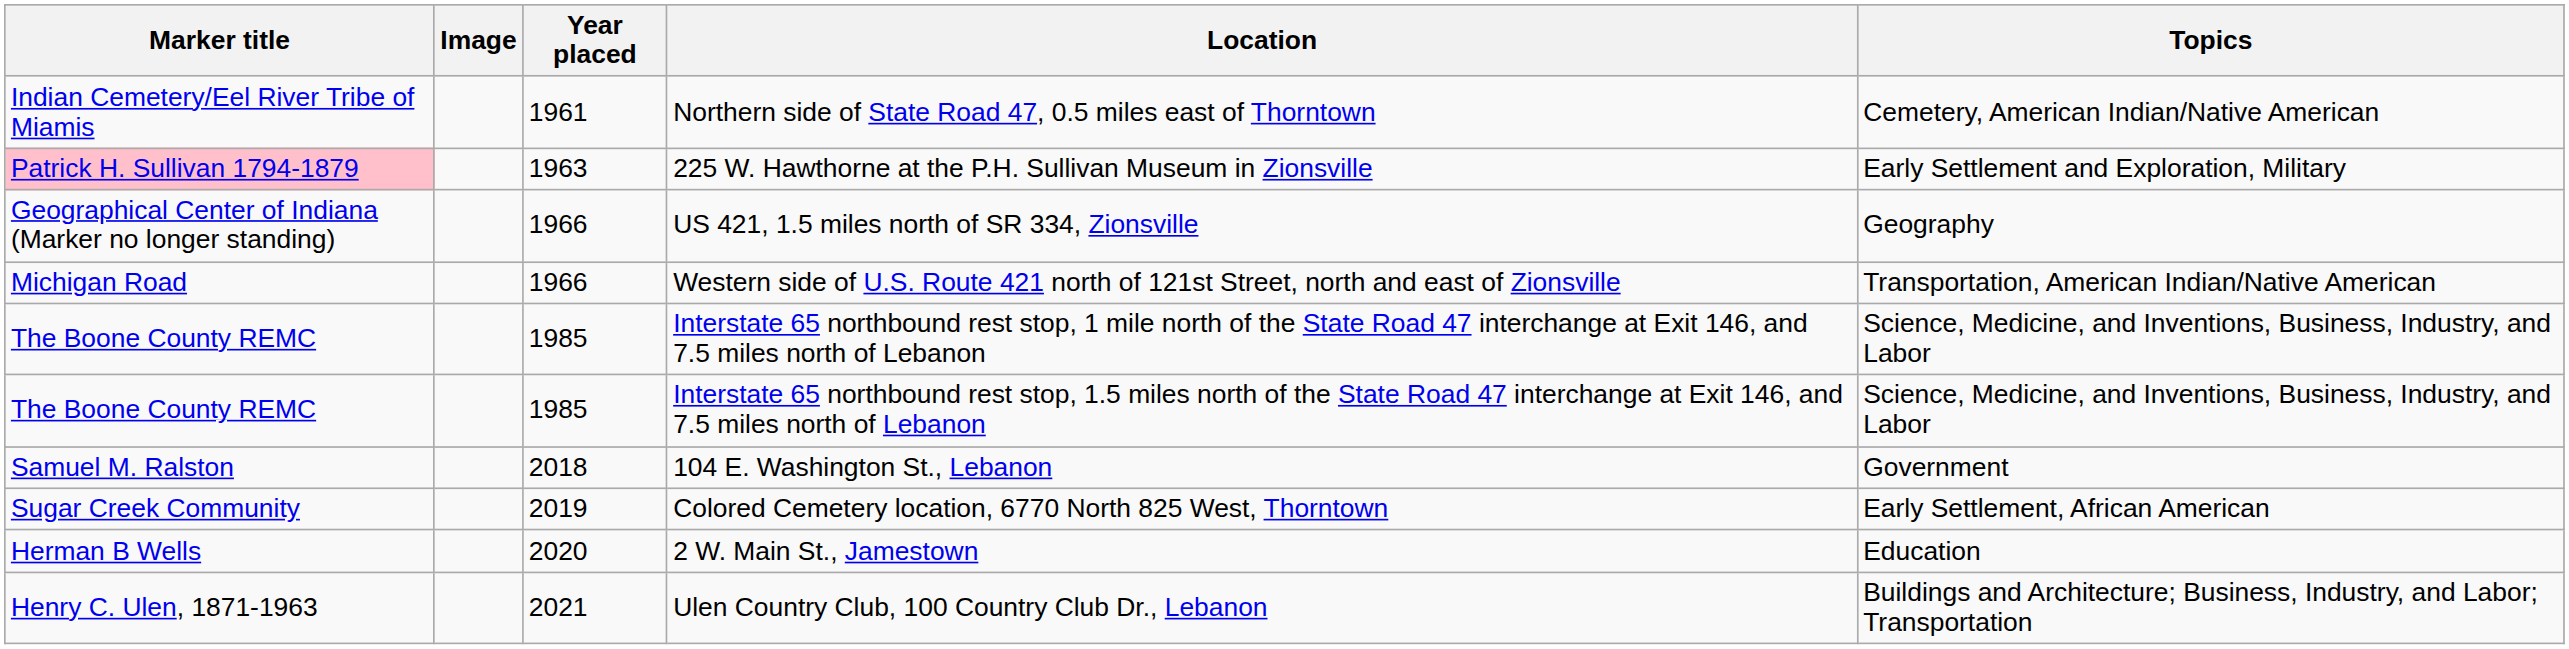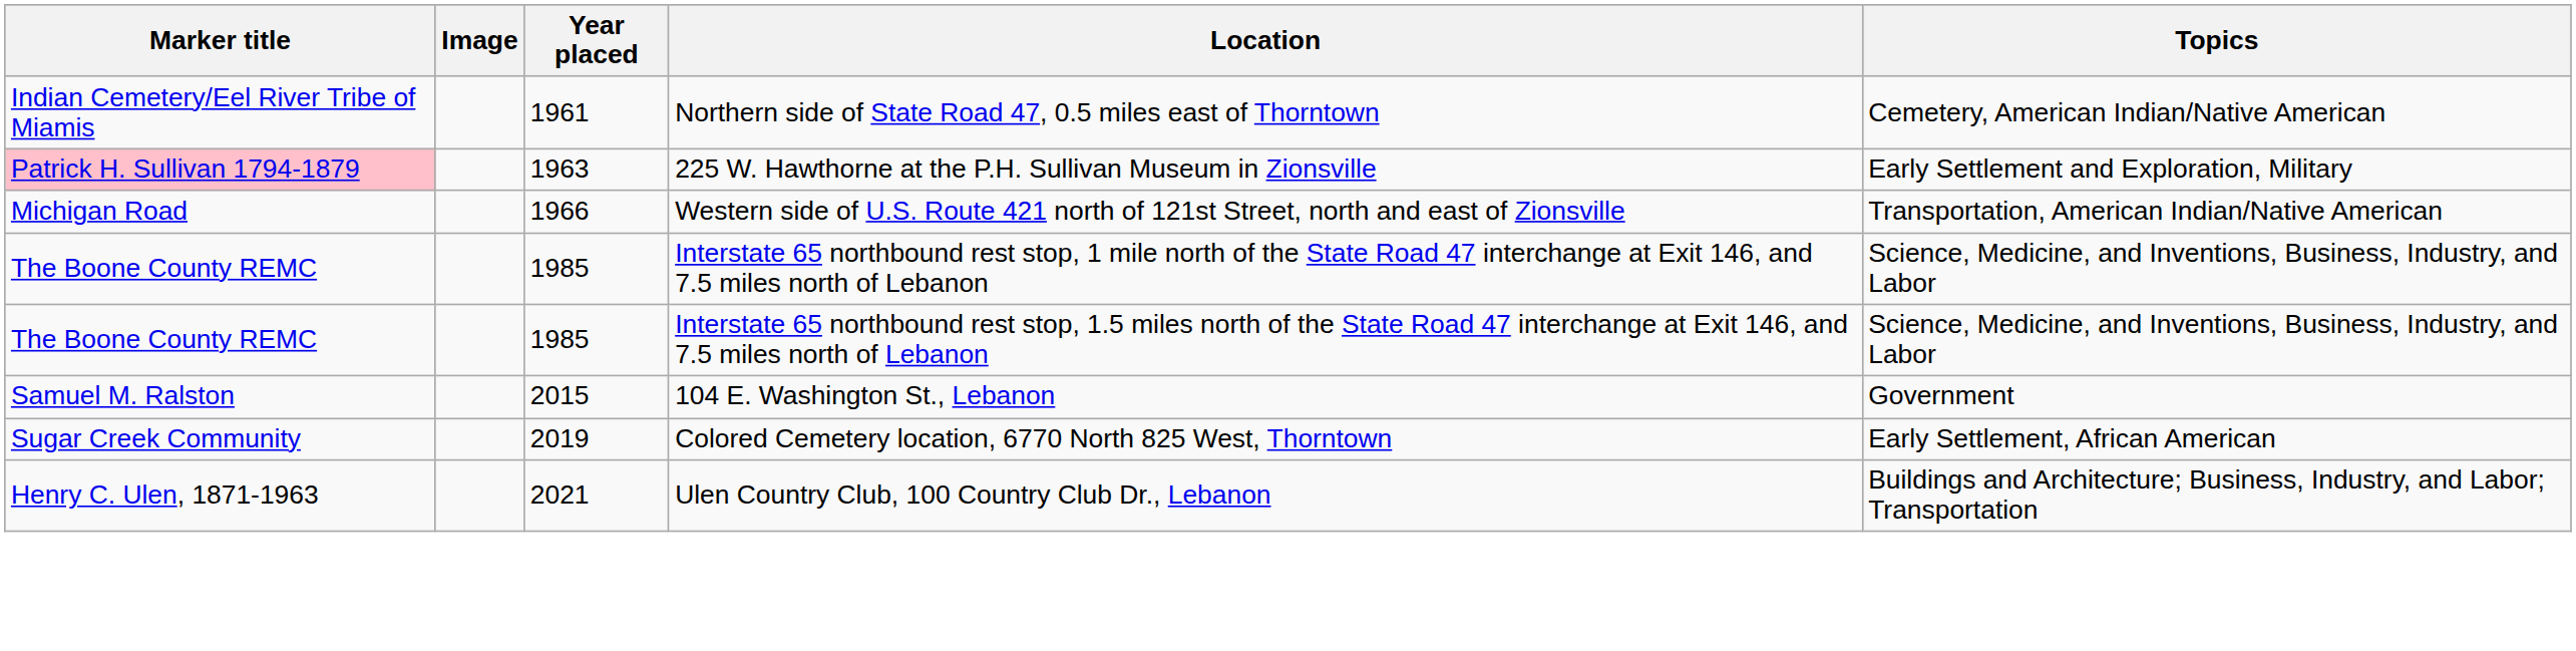 <table class="wikitable sortable" style="width:98%">
 <tr>
 <th>Marker title</th>
 <th class="unsortable">Image</th>
 <th>Year placed</th>
 <th>Location</th>
 <th>Topics</th>
 </tr>
 <tr ->
 <td><a href='#'>Indian Cemetery/Eel River Tribe of Miamis</a></td>
 <td></td>
 <td>1961</td>
 <td>Northern side of <a href='#'>State Road 47</a>, 0.5 miles east of <a href='#'>Thorntown</a><br><small></small></td>
 <td>Cemetery, American Indian/Native American</td>
 </tr>
 <tr ->
 <td style="background: pink;"><a href='#'>Patrick H. Sullivan 1794-1879</a></td>
 <td></td>
 <td>1963</td>
 <td>225 W. Hawthorne at the P.H. Sullivan Museum in <a href='#'>Zionsville</a><br><small></small></td>
 <td>Early Settlement and Exploration, Military</td>
-</tr>
-<tr ->
-<td><a href='#'>Geographical Center of Indiana</a><br>(Marker no longer standing)</td>
-<td></td>
-<td>1966</td>
-<td>US 421, 1.5 miles north of SR 334, <a href='#'>Zionsville</a></td>
-<td>Geography</td>
 </tr>
 <tr ->
 <td><a href='#'>Michigan Road</a></td>
 <td></td>
 <td>1966</td>
 <td>Western side of <a href='#'>U.S. Route 421</a> north of 121st Street, north and east of <a href='#'>Zionsville</a><br><small></small></td>
 <td>Transportation, American Indian/Native American</td>
 </tr>
 <tr ->
 <td><a href='#'>The Boone County REMC</a></td>
 <td></td>
 <td>1985</td>
 <td><a href='#'>Interstate 65</a> northbound rest stop, 1 mile north of the <a href='#'>State Road 47</a> interchange at Exit 146, and 7.5 miles north of Lebanon<br><small></small></td>
 <td>Science, Medicine, and Inventions, Business, Industry, and Labor</td>
 </tr>
 <tr ->
 <td><a href='#'>The Boone County REMC</a></td>
 <td></td>
 <td>1985</td>
 <td><a href='#'>Interstate 65</a> northbound rest stop, 1.5 miles north of the <a href='#'>State Road 47</a> interchange at Exit 146, and 7.5 miles north of <a href='#'>Lebanon</a><br><small></small></td>
 <td>Science, Medicine, and Inventions, Business, Industry, and Labor</td>
 </tr>
 <tr>
 <td><a href='#'>Samuel M. Ralston</a></td>
 <td></td>
-<td>2018</td>
+<td>2015</td>
 <td>104 E. Washington St., <a href='#'>Lebanon</a><br><small></small></td>
 <td>Government</td>
 </tr>
 <tr>
 <td><a href='#'>Sugar Creek Community</a></td>
 <td></td>
 <td>2019</td>
 <td>Colored Cemetery location, 6770 North 825 West, <a href='#'>Thorntown</a><br><small></small></td>
 <td>Early Settlement, African American</td>
 </tr>
 <tr>
-<td><a href='#'>Herman B Wells</a></td>
-<td></td>
-<td>2020</td>
-<td>2 W. Main St., <a href='#'>Jamestown</a><br><small></small></td>
-<td>Education</td>
-</tr>
-<tr>
 <td><a href='#'>Henry C. Ulen</a>, 1871-1963</td>
 <td></td>
 <td>2021</td>
 <td>Ulen Country Club, 100 Country Club Dr., <a href='#'>Lebanon</a><br><small></small></td>
 <td>Buildings and Architecture; Business, Industry, and Labor; Transportation</td>
 </tr>
 </table>
